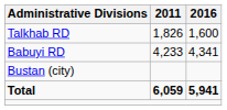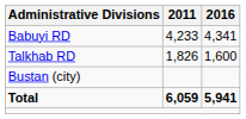 <table class="wikitable">
 <tr>
 <th>Administrative Divisions</th>
 <th>2011</th>
 <th>2016</th>
 </tr>
 <tr>
+<td><a href='#'>Babuyi RD</a></td>
+<td style="text-align: right;">4,233</td>
+<td style="text-align: right;">4,341</td>
+</tr>
+<tr>
 <td><a href='#'>Talkhab RD</a></td>
 <td style="text-align: right;">1,826</td>
 <td style="text-align: right;">1,600</td>
-</tr>
-<tr>
-<td><a href='#'>Babuyi RD</a></td>
-<td style="text-align: right;">4,233</td>
-<td style="text-align: right;">4,341</td>
 </tr>
 <tr>
 <td><a href='#'>Bustan</a> (city)</td>
 <td style="text-align: right;"></td>
 <td style="text-align: right;"></td>
 </tr>
 <tr>
 <td><strong>Total</strong></td>
 <td style="text-align: right;"><strong>6,059</strong></td>
 <td style="text-align: right;"><strong>5,941</strong></td>
 </tr>
 <tr>
 <td colspan=3></td>
 </tr>
 </table>
